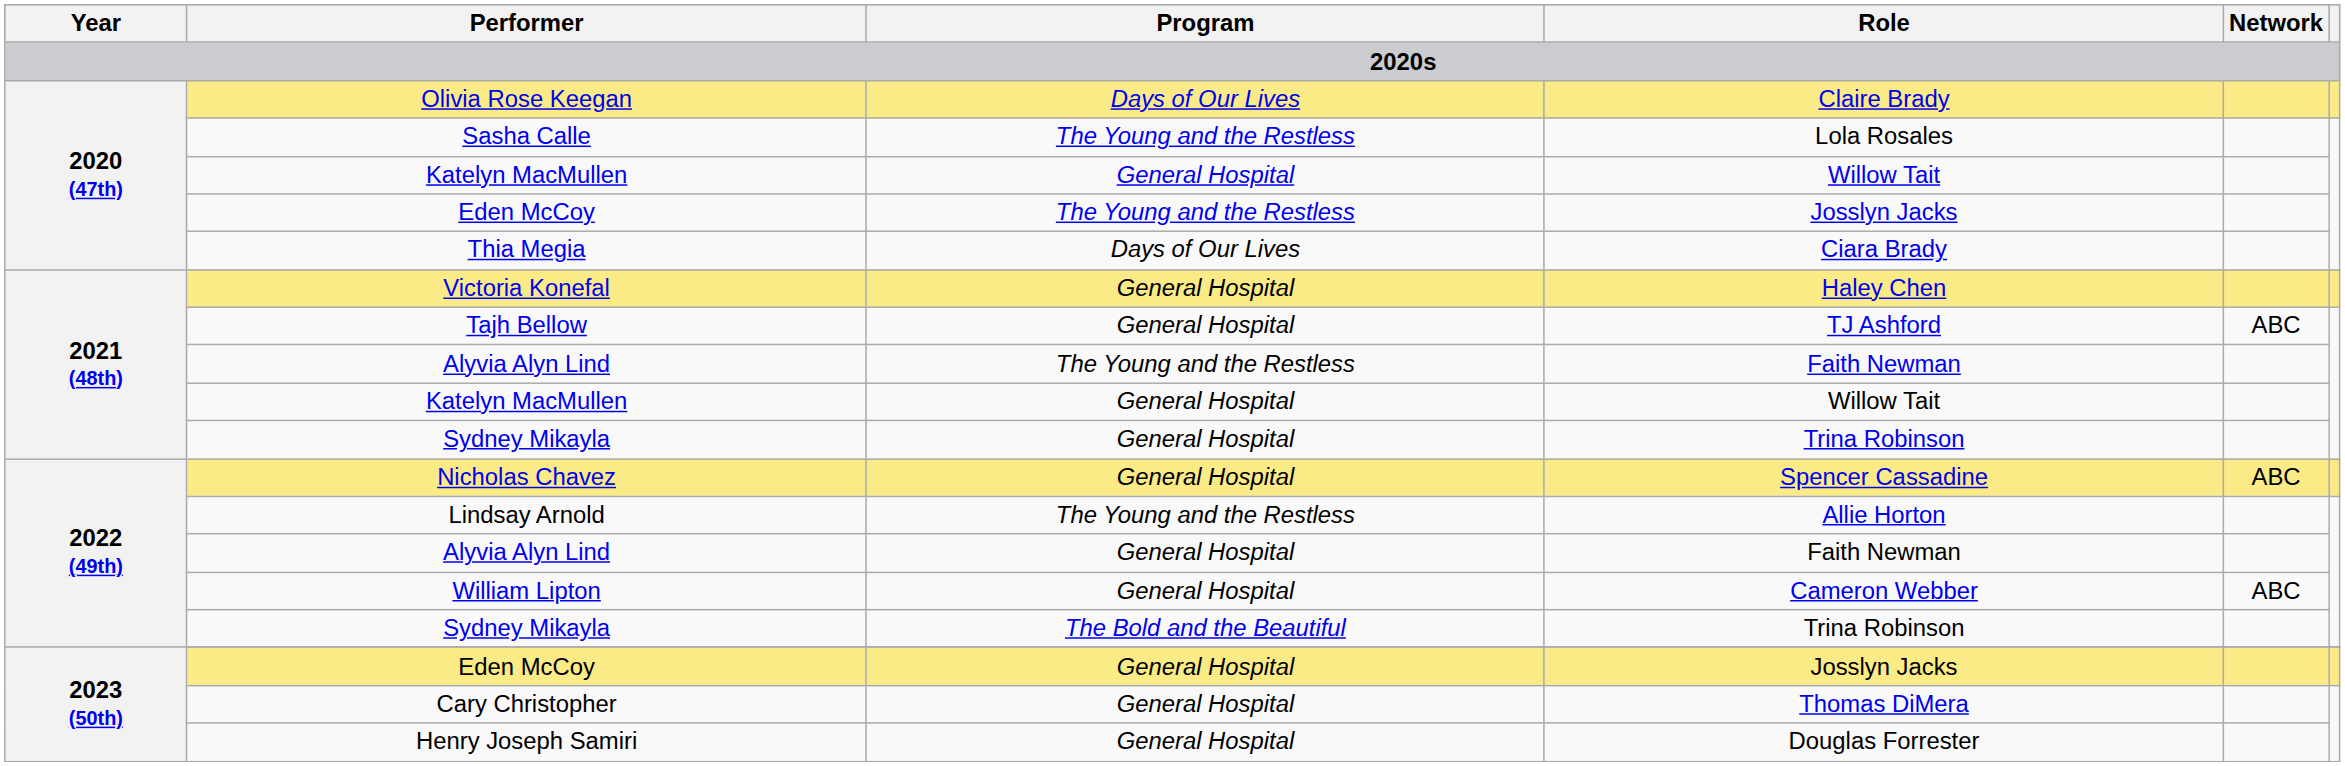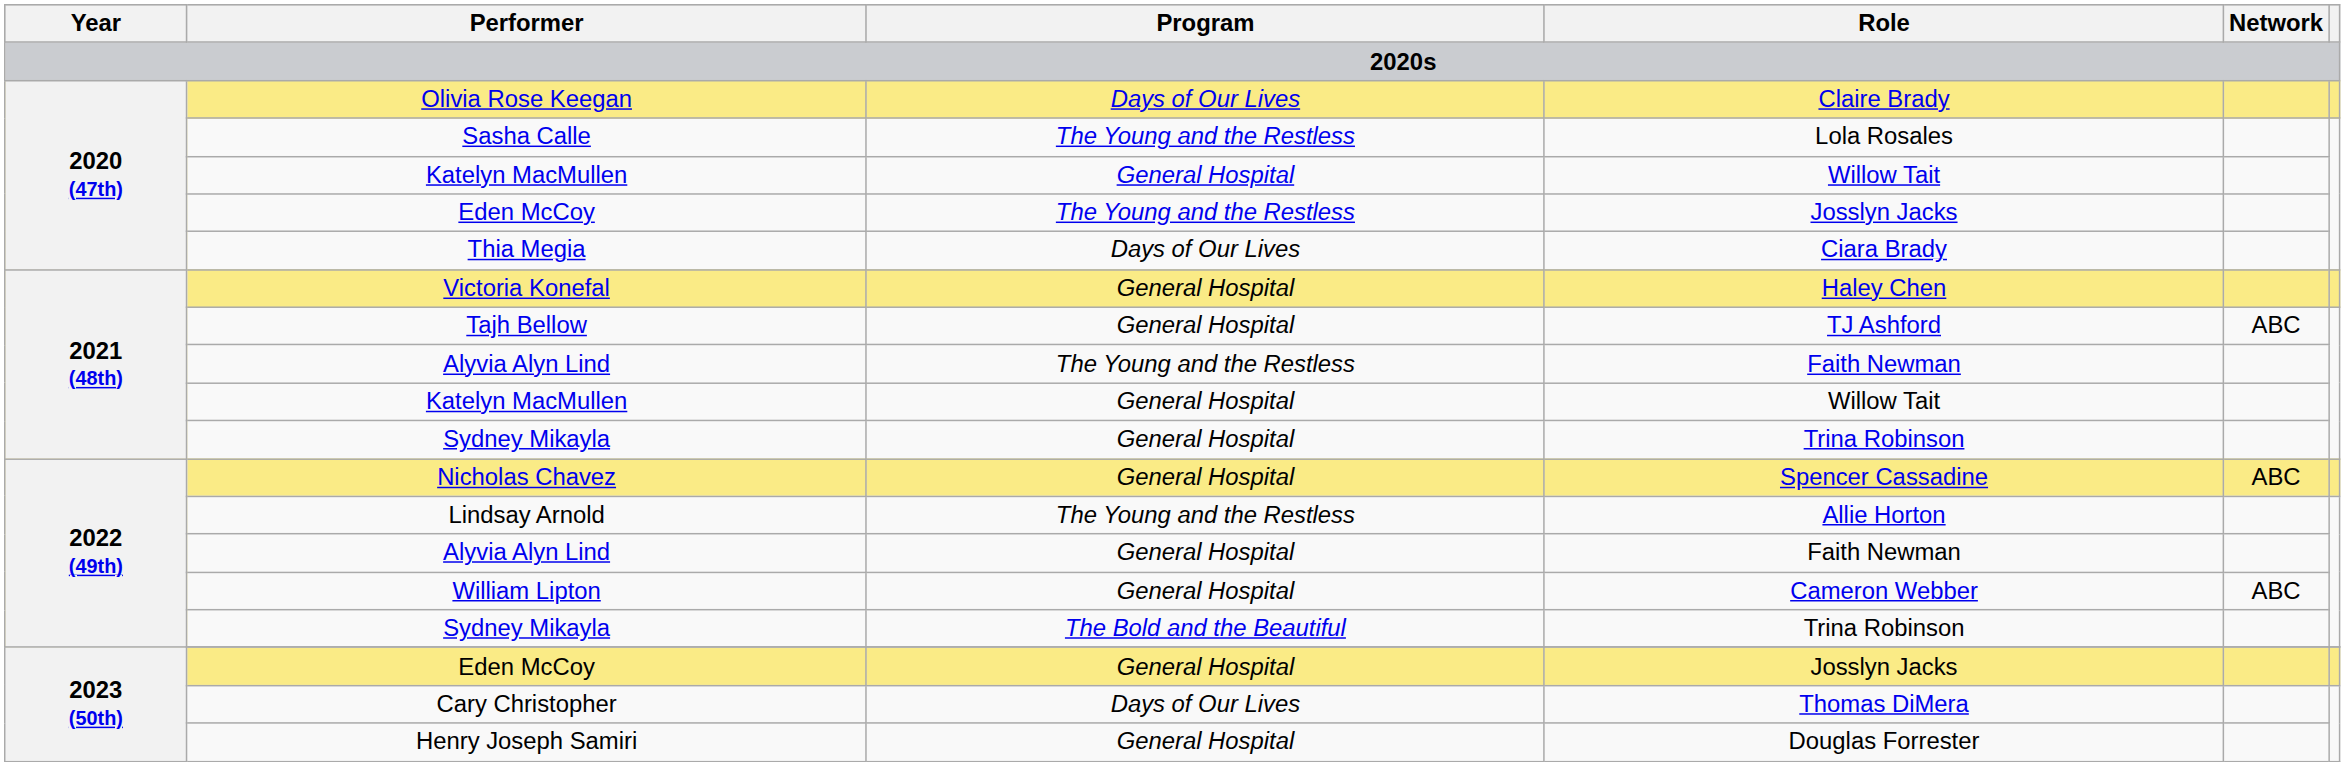 <table class="wikitable" rowspan="2" background: #f6e39c; style="text-align:center;">
 <tr style="background:#bebebe;">
 <th scope="col" style="width:8%;">Year</th>
 <th scope="col" style="width:30%;">Performer</th>
 <th scope="col" style="width:30%;">Program</th>
 <th scope="col" style="width:30%;">Role</th>
 <th scope="col" style="width:10%;">Network</th>
 <th scope="col" style="width:2%;" class="unsortable"></th>
 </tr>
 <tr>
 <td colspan=6 data-sort-value="ω" style="background-color:#CACCD0; font-weight:bold; padding-left:20%">2020s</td>
 </tr>
 <tr style="background:#FAEB86">
 <th rowspan="5">2020<br><small><a href='#'>(47th)</a></small></th>
 <td><a href='#'>Olivia Rose Keegan</a> </td>
 <td><em><a href='#'>Days of Our Lives</a></em></td>
 <td><a href='#'>Claire Brady</a></td>
 <td></td>
 <td></td>
 </tr>
 <tr>
 <td><a href='#'>Sasha Calle</a></td>
 <td><em><a href='#'>The Young and the Restless</a></em></td>
 <td>Lola Rosales</td>
 <td></td>
 <td rowspan=4></td>
 </tr>
 <tr>
 <td><a href='#'>Katelyn MacMullen</a></td>
 <td><em><a href='#'>General Hospital</a></em></td>
 <td><a href='#'>Willow Tait</a></td>
 <td></td>
 </tr>
 <tr>
 <td><a href='#'>Eden McCoy</a></td>
 <td><em><a href='#'>The Young and the Restless</a></em></td>
 <td><a href='#'>Josslyn Jacks</a></td>
 <td></td>
 </tr>
 <tr>
 <td><a href='#'>Thia Megia</a></td>
 <td><em>Days of Our Lives</em></td>
 <td><a href='#'>Ciara Brady</a></td>
 <td></td>
 </tr>
 <tr style="background:#FAEB86">
 <th rowspan="5">2021<br><small><a href='#'>(48th)</a></small></th>
 <td><a href='#'>Victoria Konefal</a> </td>
 <td><em>General Hospital</em></td>
 <td><a href='#'>Haley Chen</a></td>
 <td></td>
 <td></td>
 </tr>
 <tr>
 <td><a href='#'>Tajh Bellow</a></td>
 <td><em>General Hospital</em></td>
 <td><a href='#'>TJ Ashford</a></td>
 <td>ABC</td>
 <td rowspan=4></td>
 </tr>
 <tr>
 <td><a href='#'>Alyvia Alyn Lind</a></td>
 <td><em>The Young and the Restless</em></td>
 <td><a href='#'>Faith Newman</a></td>
 <td></td>
 </tr>
 <tr>
 <td><a href='#'>Katelyn MacMullen</a></td>
 <td><em>General Hospital</em></td>
 <td>Willow Tait</td>
 <td></td>
 </tr>
 <tr>
 <td><a href='#'>Sydney Mikayla</a></td>
 <td><em>General Hospital</em></td>
 <td><a href='#'>Trina Robinson</a></td>
 <td></td>
 </tr>
 <tr style="background:#FAEB86">
 <th rowspan="5">2022 <br><small><a href='#'>(49th)</a></small></th>
 <td><a href='#'>Nicholas Chavez</a> </td>
 <td><em>General Hospital</em></td>
 <td><a href='#'>Spencer Cassadine</a></td>
 <td>ABC</td>
 <td></td>
 </tr>
 <tr>
 <td>Lindsay Arnold</td>
 <td><em>The Young and the Restless</em></td>
 <td><a href='#'>Allie Horton</a></td>
 <td></td>
 <td rowspan="4"></td>
 </tr>
 <tr>
 <td><a href='#'>Alyvia Alyn Lind</a></td>
 <td><em>General Hospital</em></td>
 <td>Faith Newman</td>
 <td></td>
 </tr>
 <tr>
 <td><a href='#'>William Lipton</a></td>
 <td><em>General Hospital</em></td>
 <td><a href='#'>Cameron Webber</a></td>
 <td>ABC</td>
 </tr>
 <tr>
 <td><a href='#'>Sydney Mikayla</a></td>
 <td><em><a href='#'>The Bold and the Beautiful</a></em></td>
 <td>Trina Robinson</td>
 <td></td>
 </tr>
 <tr>
 <th rowspan="4">2023<br><small><a href='#'>(50th)</a></small><br></th>
 </tr>
 <tr style="background:#FAEB86">
 <td>Eden McCoy </td>
 <td><em>General Hospital</em></td>
 <td>Josslyn Jacks</td>
 <td></td>
 <td></td>
 </tr>
 <tr>
 <td>Cary Christopher</td>
-<td><em>General Hospital</em></td>
+<td><em>Days of Our Lives</em></td>
 <td><a href='#'>Thomas DiMera</a></td>
 <td></td>
 <td rowspan="3"></td>
 </tr>
 <tr>
 <td>Henry Joseph Samiri</td>
 <td><em>General Hospital</em></td>
 <td>Douglas Forrester</td>
 <td></td>
 </tr>
 </table>
